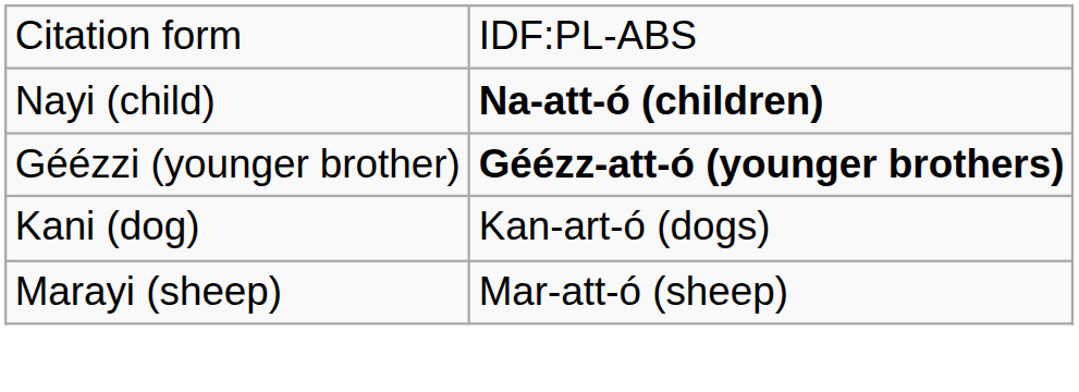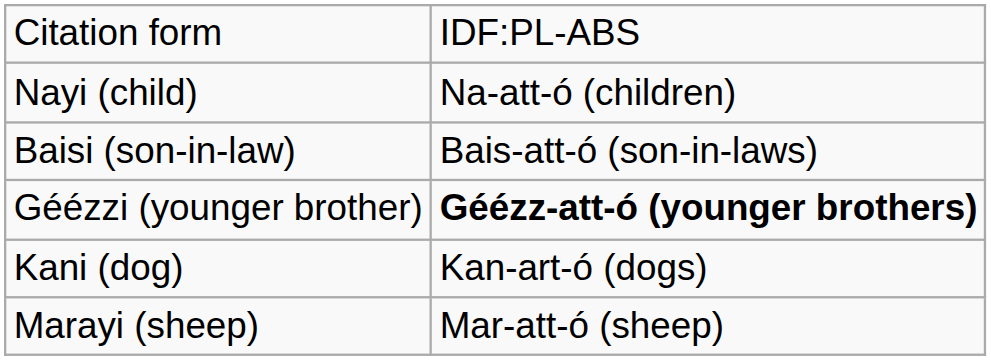 <table class="wikitable">
 <tr>
 <td>Citation form</td>
 <td>IDF:PL-ABS</td>
 </tr>
 <tr>
 <td>Nayi (child)</td>
-<td><strong>Na-att-ó (children)</strong></td>
+<td>Na-att-ó (children)</td>
+</tr>
+<tr>
+<td>Baisi (son-in-law)</td>
+<td>Bais-att-ó (son-in-laws)</td>
 </tr>
 <tr>
 <td>Géézzi (younger brother)</td>
 <td><strong>Géézz-att-ó (younger brothers)</strong></td>
 </tr>
 <tr>
 <td>Kani (dog)</td>
 <td>Kan-art-ó (dogs)</td>
 </tr>
 <tr>
 <td>Marayi (sheep)</td>
 <td>Mar-att-ó (sheep)</td>
 </tr>
 </table>
